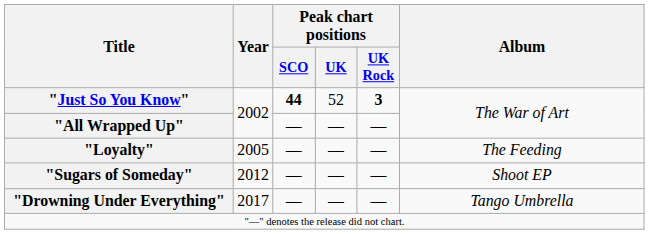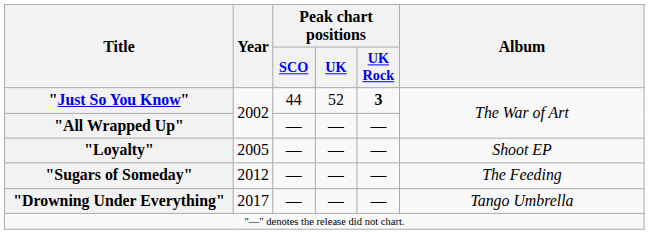 <table class="wikitable plainrowheaders" style="text-align:center">
 <tr>
 <th scope="col" rowspan="2" style="width:14em;">Title</th>
 <th scope="col" rowspan="2">Year</th>
 <th scope="col" colspan="3">Peak chart positions</th>
 <th scope="col" rowspan="2" style="width:15em;">Album</th>
 </tr>
 <tr>
 <th scope="col" style="width:2.5em;font-size:90%;"><a href='#'>SCO</a><br></th>
 <th scope="col" style="width:2.5em;font-size:90%;"><a href='#'>UK</a><br></th>
 <th scope="col" style="width:2.5em;font-size:90%;"><a href='#'>UK<br>Rock</a> <br></th>
 </tr>
 <tr>
 <th scope="row">"<a href='#'>Just So You Know</a>"</th>
 <td rowspan="2">2002</td>
-<td style="text-align:center;"><strong>44</strong></td>
+<td style="text-align:center;">44</td>
 <td style="text-align:center;">52</td>
 <td style="text-align:center;"><strong>3</strong></td>
 <td rowspan="2"><em>The War of Art</em></td>
 </tr>
 <tr>
 <th scope="row">"All Wrapped Up"</th>
 <td style="text-align:center;">—</td>
 <td style="text-align:center;">—</td>
 <td style="text-align:center;">—</td>
 </tr>
 <tr>
 <th scope="row">"Loyalty"</th>
 <td>2005</td>
 <td style="text-align:center;">—</td>
 <td style="text-align:center;">—</td>
 <td style="text-align:center;">—</td>
-<td><em>The Feeding</em></td>
+<td><em>Shoot EP</em></td>
 </tr>
 <tr>
 <th scope="row">"Sugars of Someday"</th>
 <td>2012</td>
 <td style="text-align:center;">—</td>
 <td style="text-align:center;">—</td>
 <td style="text-align:center;">—</td>
-<td><em>Shoot EP</em></td>
+<td><em>The Feeding</em></td>
 </tr>
 <tr>
 <th scope="row">"Drowning Under Everything"</th>
 <td>2017</td>
 <td style="text-align:center;">—</td>
 <td style="text-align:center;">—</td>
 <td style="text-align:center;">—</td>
 <td><em>Tango Umbrella</em></td>
 </tr>
 <tr>
 <td colspan="6" style="text-align:center; font-size:8pt;">"—" denotes the release did not chart.</td>
 </tr>
 </table>
